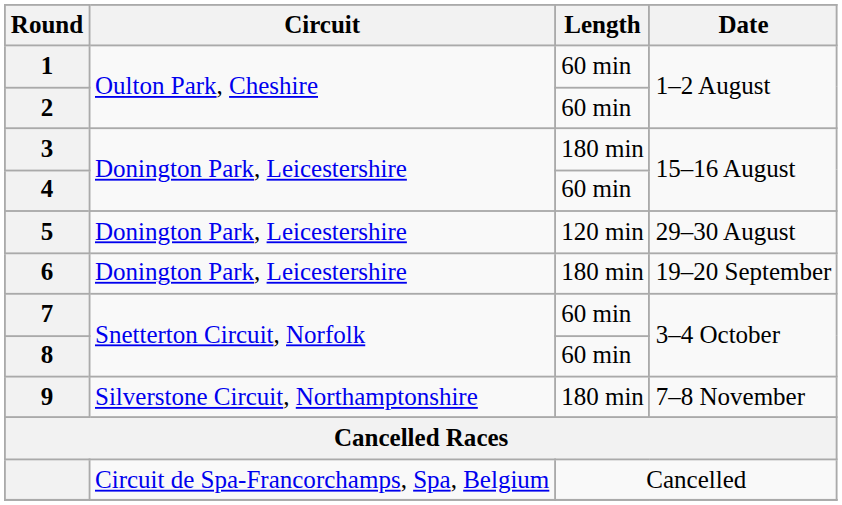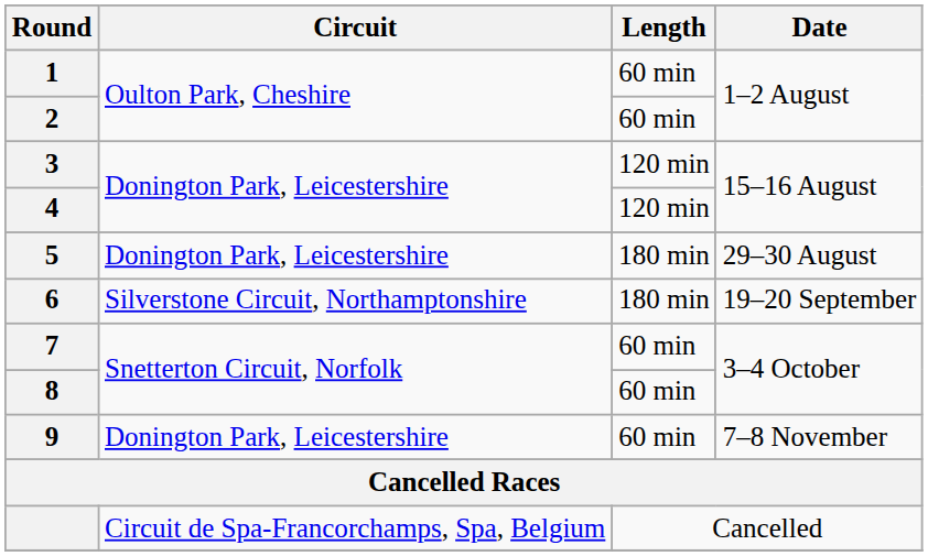 <table class="wikitable" style="font-size: 85%;">
 <tr>
 <th>Round</th>
 <th>Circuit</th>
 <th>Length</th>
 <th>Date</th>
 </tr>
 <tr>
 <th>1</th>
 <td rowspan=2><a href='#'>Oulton Park</a>, <a href='#'>Cheshire</a></td>
 <td>60 min</td>
 <td rowspan=2>1–2 August</td>
 </tr>
 <tr>
 <th>2</th>
 <td>60 min</td>
 </tr>
 <tr>
 <th>3</th>
 <td rowspan=2><a href='#'>Donington Park</a>, <a href='#'>Leicestershire</a></td>
-<td>180 min</td>
+<td>120 min</td>
 <td rowspan=2>15–16 August</td>
 </tr>
 <tr>
 <th>4</th>
-<td>60 min</td>
+<td>120 min</td>
 </tr>
 <tr>
 <th>5</th>
 <td><a href='#'>Donington Park</a>, <a href='#'>Leicestershire</a></td>
-<td>120 min</td>
+<td>180 min</td>
 <td>29–30 August</td>
 </tr>
 <tr>
 <th>6</th>
-<td><a href='#'>Donington Park</a>, <a href='#'>Leicestershire</a></td>
+<td><a href='#'>Silverstone Circuit</a>, <a href='#'>Northamptonshire</a></td>
 <td>180 min</td>
 <td>19–20 September</td>
 </tr>
 <tr>
 <th>7</th>
 <td rowspan=2><a href='#'>Snetterton Circuit</a>, <a href='#'>Norfolk</a></td>
 <td>60 min</td>
 <td rowspan=2>3–4 October</td>
 </tr>
 <tr>
 <th>8</th>
 <td>60 min</td>
 </tr>
 <tr>
 <th>9</th>
-<td><a href='#'>Silverstone Circuit</a>, <a href='#'>Northamptonshire</a></td>
-<td>180 min</td>
+<td><a href='#'>Donington Park</a>, <a href='#'>Leicestershire</a></td>
+<td>60 min</td>
 <td>7–8 November</td>
 </tr>
 <tr>
 <th colspan=8>Cancelled Races</th>
 </tr>
 <tr>
 <th></th>
 <td><a href='#'>Circuit de Spa-Francorchamps</a>, <a href='#'>Spa</a>, <a href='#'>Belgium</a></td>
 <td colspan=2 align=center>Cancelled </td>
 </tr>
 <tr>
 </tr>
 </table>
